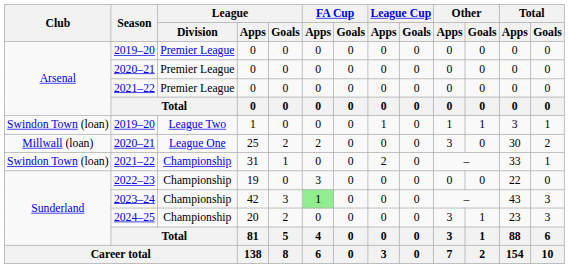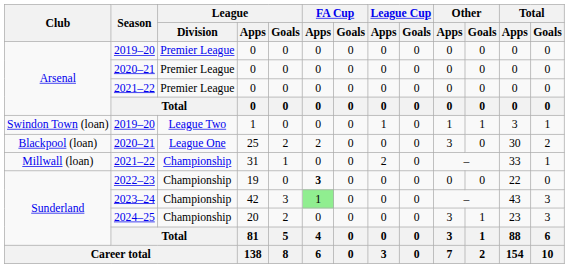 <table class="wikitable" style="text-align: center;">
 <tr>
 <th rowspan="2">Club</th>
 <th rowspan="2">Season</th>
 <th colspan="3">League</th>
 <th colspan="2"><a href='#'>FA Cup</a></th>
 <th colspan="2"><a href='#'>League Cup</a></th>
 <th colspan="2">Other</th>
 <th colspan="2">Total</th>
 </tr>
 <tr>
 <th>Division</th>
 <th>Apps</th>
 <th>Goals</th>
 <th>Apps</th>
 <th>Goals</th>
 <th>Apps</th>
 <th>Goals</th>
 <th>Apps</th>
 <th>Goals</th>
 <th>Apps</th>
 <th>Goals</th>
 </tr>
 <tr>
 <td rowspan=4><a href='#'>Arsenal</a></td>
 <td><a href='#'>2019–20</a></td>
 <td><a href='#'>Premier League</a></td>
 <td>0</td>
 <td>0</td>
 <td>0</td>
 <td>0</td>
 <td>0</td>
 <td>0</td>
 <td>0</td>
 <td>0</td>
 <td>0</td>
 <td>0</td>
 </tr>
 <tr>
 <td><a href='#'>2020–21</a></td>
 <td>Premier League</td>
 <td>0</td>
 <td>0</td>
 <td>0</td>
 <td>0</td>
 <td>0</td>
 <td>0</td>
 <td>0</td>
 <td>0</td>
 <td>0</td>
 <td>0</td>
 </tr>
 <tr>
 <td><a href='#'>2021–22</a></td>
 <td>Premier League</td>
 <td>0</td>
 <td>0</td>
 <td>0</td>
 <td>0</td>
 <td>0</td>
 <td>0</td>
 <td>0</td>
 <td>0</td>
 <td>0</td>
 <td>0</td>
 </tr>
 <tr>
 <th colspan="2">Total</th>
 <th>0</th>
 <th>0</th>
 <th>0</th>
 <th>0</th>
 <th>0</th>
 <th>0</th>
 <th>0</th>
 <th>0</th>
 <th>0</th>
 <th>0</th>
 </tr>
 <tr>
 <td><a href='#'>Swindon Town</a> (loan)</td>
 <td><a href='#'>2019–20</a></td>
 <td><a href='#'>League Two</a></td>
 <td>1</td>
 <td>0</td>
 <td>0</td>
 <td>0</td>
 <td>1</td>
 <td>0</td>
 <td>1</td>
 <td>1</td>
 <td>3</td>
 <td>1</td>
 </tr>
 <tr>
-<td><a href='#'>Millwall</a> (loan)</td>
+<td><a href='#'>Blackpool</a> (loan)</td>
 <td><a href='#'>2020–21</a></td>
 <td><a href='#'>League One</a></td>
 <td>25</td>
 <td>2</td>
 <td>2</td>
 <td>0</td>
 <td>0</td>
 <td>0</td>
 <td>3</td>
 <td>0</td>
 <td>30</td>
 <td>2</td>
 </tr>
 <tr>
-<td><a href='#'>Swindon Town</a> (loan)</td>
+<td><a href='#'>Millwall</a> (loan)</td>
 <td><a href='#'>2021–22</a></td>
 <td><a href='#'>Championship</a></td>
 <td>31</td>
 <td>1</td>
 <td>0</td>
 <td>0</td>
 <td>2</td>
 <td>0</td>
 <td colspan="2">–</td>
 <td>33</td>
 <td>1</td>
 </tr>
 <tr>
 <td rowspan="4"><a href='#'>Sunderland</a></td>
 <td><a href='#'>2022–23</a></td>
 <td>Championship</td>
 <td>19</td>
 <td>0</td>
-<td>3</td>
+<td><strong>3</strong></td>
 <td>0</td>
 <td>0</td>
 <td>0</td>
 <td>0</td>
 <td>0</td>
 <td>22</td>
 <td>0</td>
 </tr>
 <tr>
 <td><a href='#'>2023–24</a></td>
 <td>Championship</td>
 <td>42</td>
 <td>3</td>
 <td style="background: lightgreen;">1</td>
 <td>0</td>
 <td>0</td>
 <td>0</td>
 <td colspan="2">–</td>
 <td>43</td>
 <td>3</td>
 </tr>
 <tr>
 <td><a href='#'>2024–25</a></td>
 <td>Championship</td>
 <td>20</td>
 <td>2</td>
 <td>0</td>
 <td>0</td>
 <td>0</td>
 <td>0</td>
 <td>3</td>
 <td>1</td>
 <td>23</td>
 <td>3</td>
 </tr>
 <tr>
 <th colspan="2">Total</th>
 <th>81</th>
 <th>5</th>
 <th>4</th>
 <th>0</th>
 <th>0</th>
 <th>0</th>
 <th>3</th>
 <th>1</th>
 <th>88</th>
 <th>6</th>
 </tr>
 <tr>
 <th colspan="3">Career total</th>
 <th>138</th>
 <th>8</th>
 <th>6</th>
 <th>0</th>
 <th>3</th>
 <th>0</th>
 <th>7</th>
 <th>2</th>
 <th>154</th>
 <th>10</th>
 </tr>
 </table>
